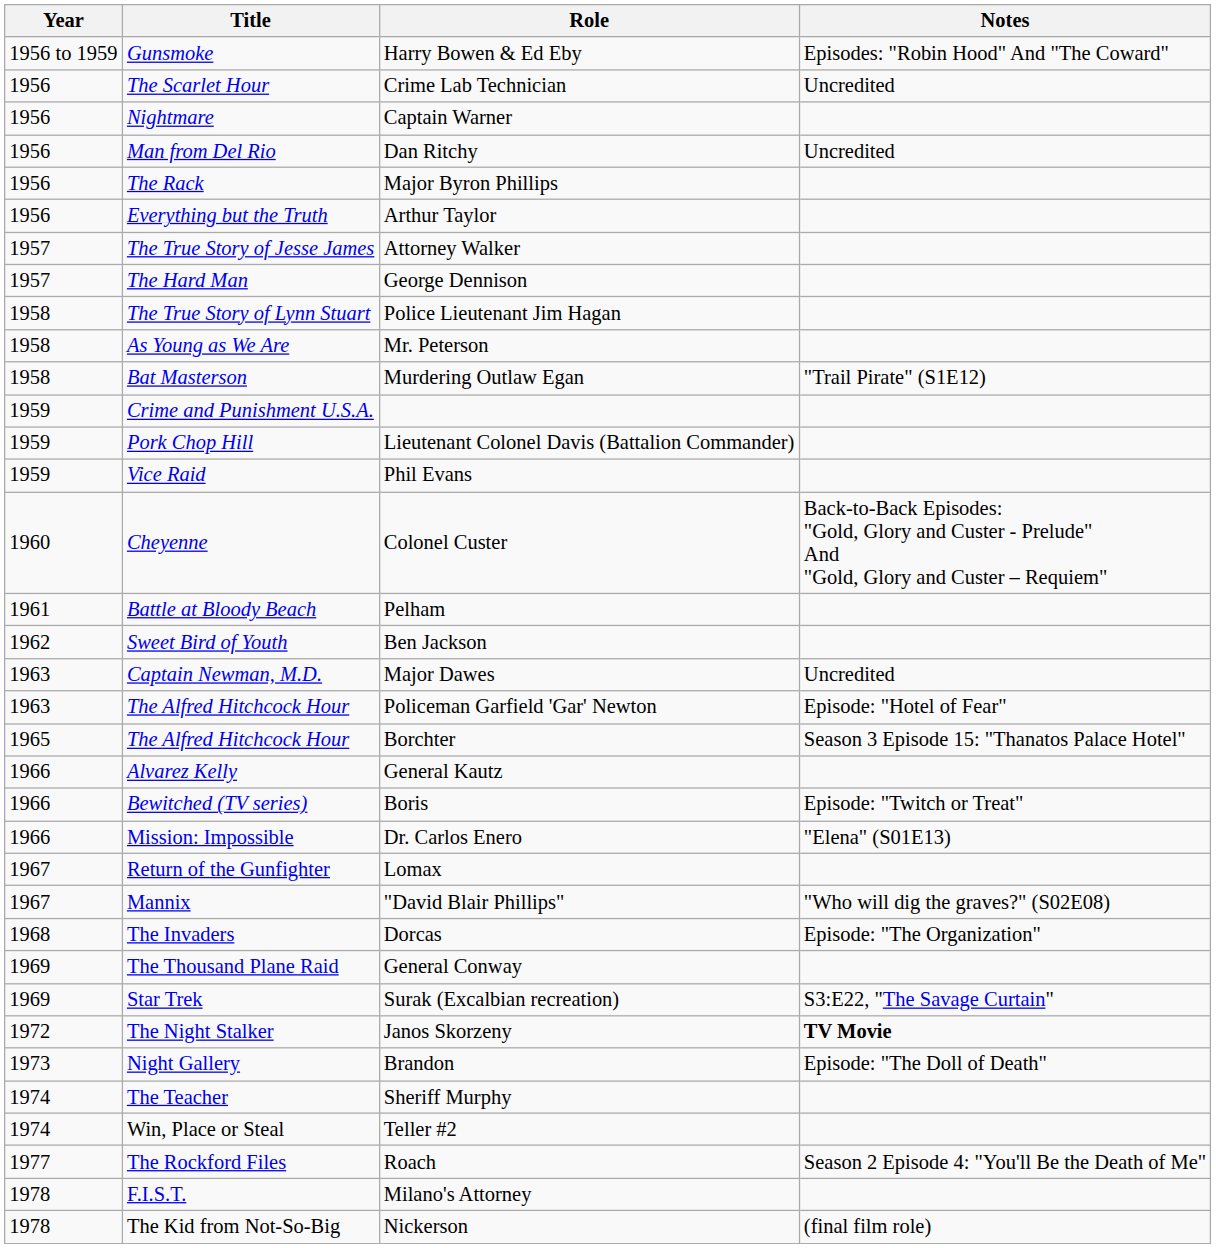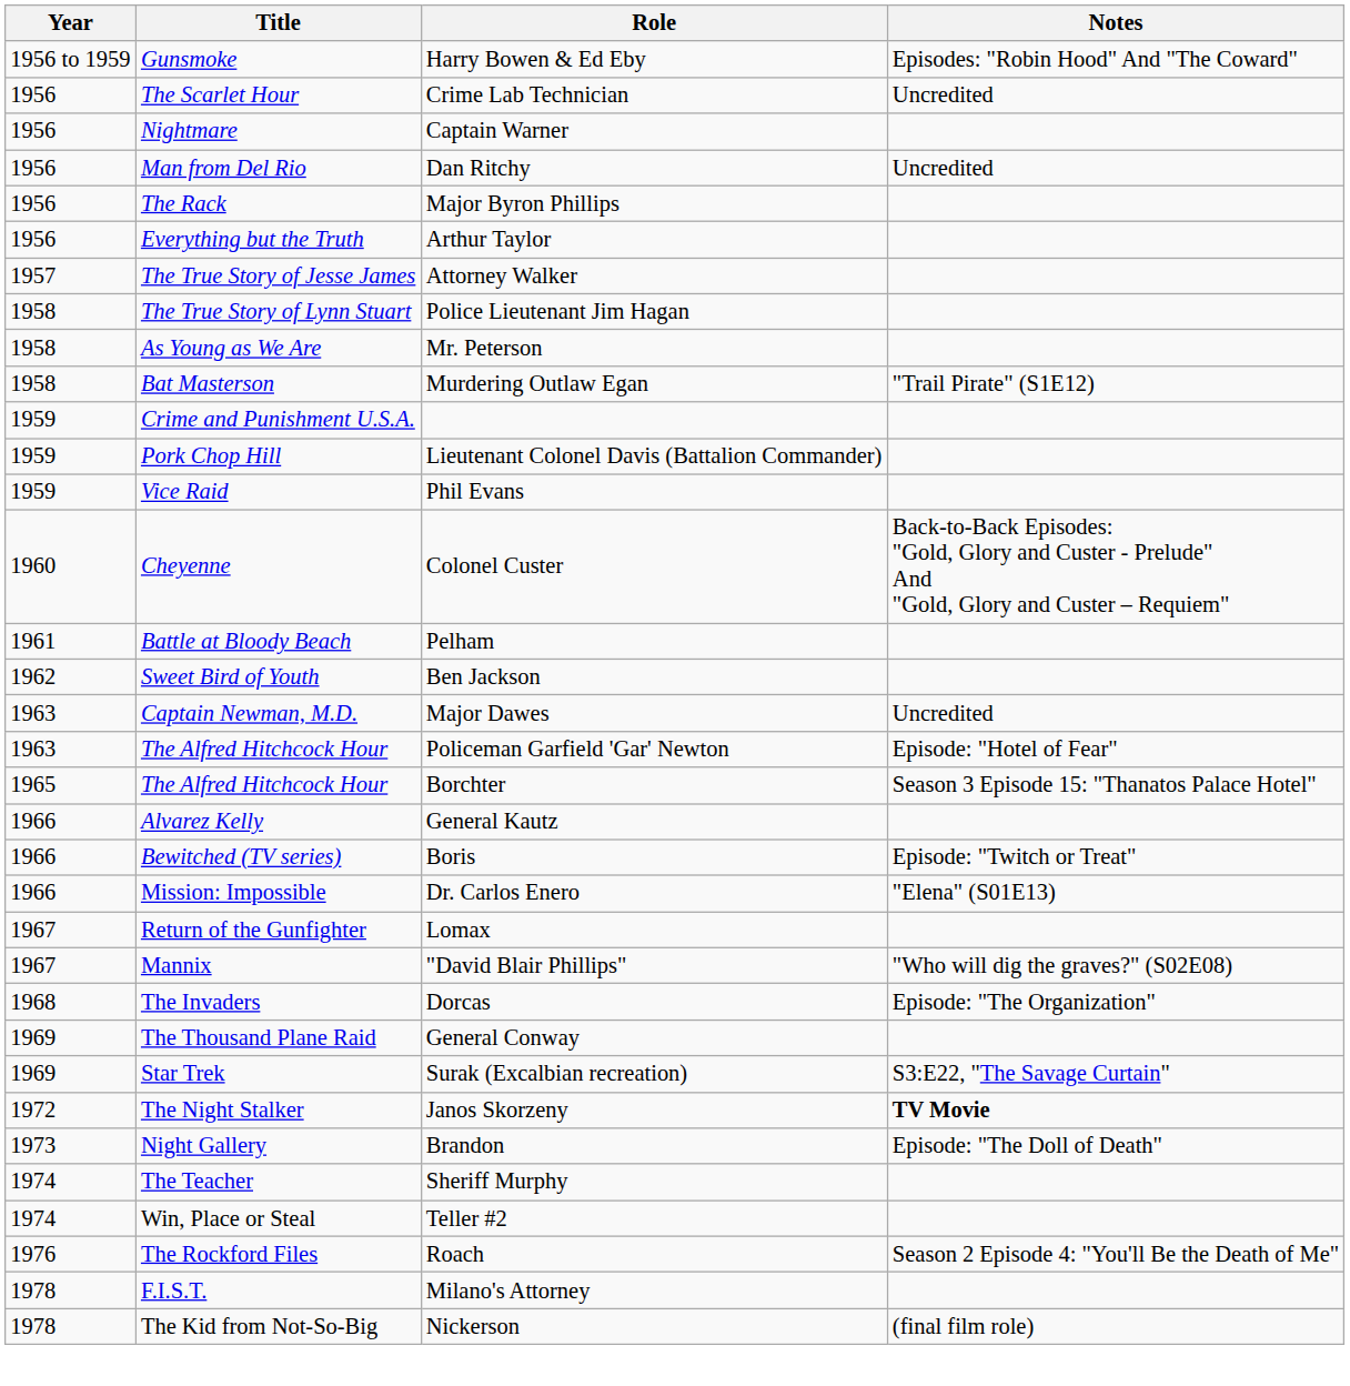 <table class="wikitable">
 <tr>
 <th>Year</th>
 <th>Title</th>
 <th>Role</th>
 <th>Notes</th>
 </tr>
 <tr>
 <td>1956 to 1959</td>
 <td><em><a href='#'>Gunsmoke</a></em></td>
 <td>Harry Bowen & Ed Eby</td>
 <td>Episodes: "Robin Hood" And "The Coward"</td>
 </tr>
 <tr>
 <td>1956</td>
 <td><em><a href='#'>The Scarlet Hour</a></em></td>
 <td>Crime Lab Technician</td>
 <td>Uncredited</td>
 </tr>
 <tr>
 <td>1956</td>
 <td><em><a href='#'>Nightmare</a></em></td>
 <td>Captain Warner</td>
 <td></td>
 </tr>
 <tr>
 <td>1956</td>
 <td><em><a href='#'>Man from Del Rio</a></em></td>
 <td>Dan Ritchy</td>
 <td>Uncredited</td>
 </tr>
 <tr>
 <td>1956</td>
 <td><em><a href='#'>The Rack</a></em></td>
 <td>Major Byron Phillips</td>
 <td></td>
 </tr>
 <tr>
 <td>1956</td>
 <td><em><a href='#'>Everything but the Truth</a></em></td>
 <td>Arthur Taylor</td>
 <td></td>
 </tr>
 <tr>
 <td>1957</td>
 <td><em><a href='#'>The True Story of Jesse James</a></em></td>
 <td>Attorney Walker</td>
-<td></td>
-</tr>
-<tr>
-<td>1957</td>
-<td><em><a href='#'>The Hard Man</a></em></td>
-<td>George Dennison</td>
 <td></td>
 </tr>
 <tr>
 <td>1958</td>
 <td><em><a href='#'>The True Story of Lynn Stuart</a></em></td>
 <td>Police Lieutenant Jim Hagan</td>
 <td></td>
 </tr>
 <tr>
 <td>1958</td>
 <td><em><a href='#'>As Young as We Are</a></em></td>
 <td>Mr. Peterson</td>
 <td></td>
 </tr>
 <tr>
 <td>1958</td>
 <td><em><a href='#'>Bat Masterson</a></em></td>
 <td>Murdering Outlaw Egan</td>
 <td>"Trail Pirate" (S1E12)</td>
 </tr>
 <tr>
 <td>1959</td>
 <td><em><a href='#'>Crime and Punishment U.S.A.</a></em></td>
 <td></td>
 <td></td>
 </tr>
 <tr>
 <td>1959</td>
 <td><em><a href='#'>Pork Chop Hill</a></em></td>
 <td>Lieutenant Colonel Davis (Battalion Commander)</td>
 <td></td>
 </tr>
 <tr>
 <td>1959</td>
 <td><em><a href='#'>Vice Raid</a></em></td>
 <td>Phil Evans</td>
 <td></td>
 </tr>
 <tr>
 <td>1960</td>
 <td><em><a href='#'>Cheyenne</a></em></td>
 <td>Colonel Custer</td>
 <td>Back-to-Back Episodes:<br> "Gold, Glory and Custer - Prelude" <br>And<br> "Gold, Glory and Custer – Requiem"</td>
 </tr>
 <tr>
 <td>1961</td>
 <td><em><a href='#'>Battle at Bloody Beach</a></em></td>
 <td>Pelham</td>
 <td></td>
 </tr>
 <tr>
 <td>1962</td>
 <td><em><a href='#'>Sweet Bird of Youth</a></em></td>
 <td>Ben Jackson</td>
 <td></td>
 </tr>
 <tr>
 <td>1963</td>
 <td><em><a href='#'>Captain Newman, M.D.</a></em></td>
 <td>Major Dawes</td>
 <td>Uncredited</td>
 </tr>
 <tr>
 <td>1963</td>
 <td><em><a href='#'>The Alfred Hitchcock Hour</a></em></td>
 <td>Policeman Garfield 'Gar' Newton</td>
 <td>Episode: "Hotel of Fear"</td>
 </tr>
 <tr>
 <td>1965</td>
 <td><em><a href='#'>The Alfred Hitchcock Hour</a></em></td>
 <td>Borchter</td>
 <td>Season 3 Episode 15: "Thanatos Palace Hotel"</td>
 </tr>
 <tr>
 <td>1966</td>
 <td><em><a href='#'>Alvarez Kelly</a></em></td>
 <td>General Kautz</td>
 <td></td>
 </tr>
 <tr>
 <td>1966</td>
 <td><em><a href='#'>Bewitched (TV series)</a></em></td>
 <td>Boris</td>
 <td>Episode: "Twitch or Treat"</td>
 </tr>
 <tr>
 <td>1966</td>
 <td><a href='#'>Mission: Impossible</a><em></td>
 <td>Dr. Carlos Enero</td>
 <td>"Elena" (S01E13)</td>
 </tr>
 <tr>
 <td>1967</td>
 <td></em><a href='#'>Return of the Gunfighter</a><em></td>
 <td>Lomax</td>
 <td></td>
 </tr>
 <tr>
 <td>1967</td>
 <td></em><a href='#'>Mannix</a><em></td>
 <td>"David Blair Phillips"</td>
 <td>"Who will dig the graves?" (S02E08)</td>
 </tr>
 <tr>
 <td>1968</td>
 <td></em><a href='#'>The Invaders</a><em></td>
 <td>Dorcas</td>
 <td>Episode: "The Organization"</td>
 </tr>
 <tr>
 <td>1969</td>
 <td></em><a href='#'>The Thousand Plane Raid</a><em></td>
 <td>General Conway</td>
 <td></td>
 </tr>
 <tr>
 <td>1969</td>
 <td></em><a href='#'>Star Trek</a><em></td>
 <td>Surak (Excalbian recreation)</td>
 <td>S3:E22, "<a href='#'>The Savage Curtain</a>"</td>
 </tr>
 <tr>
 <td>1972</td>
 <td></em><a href='#'>The Night Stalker</a><em></td>
 <td>Janos Skorzeny</td>
 <td><strong>TV Movie</strong></td>
 </tr>
 <tr>
 <td>1973</td>
 <td></em><a href='#'>Night Gallery</a><em></td>
 <td>Brandon</td>
 <td>Episode: "The Doll of Death"</td>
 </tr>
 <tr>
 <td>1974</td>
 <td></em><a href='#'>The Teacher</a><em></td>
 <td>Sheriff Murphy</td>
 <td></td>
 </tr>
 <tr>
 <td>1974</td>
 <td></em>Win, Place or Steal<em></td>
 <td>Teller #2</td>
 <td></td>
 </tr>
 <tr>
-<td>1977</td>
+<td>1976</td>
 <td></em><a href='#'>The Rockford Files</a><em></td>
 <td>Roach</td>
 <td>Season 2 Episode 4: "You'll Be the Death of Me"</td>
 </tr>
 <tr>
 <td>1978</td>
 <td></em><a href='#'>F.I.S.T.</a><em></td>
 <td>Milano's Attorney</td>
 <td></td>
 </tr>
 <tr>
 <td>1978</td>
 <td></em>The Kid from Not-So-Big<em></td>
 <td>Nickerson</td>
 <td>(final film role)</td>
 </tr>
 </table>
